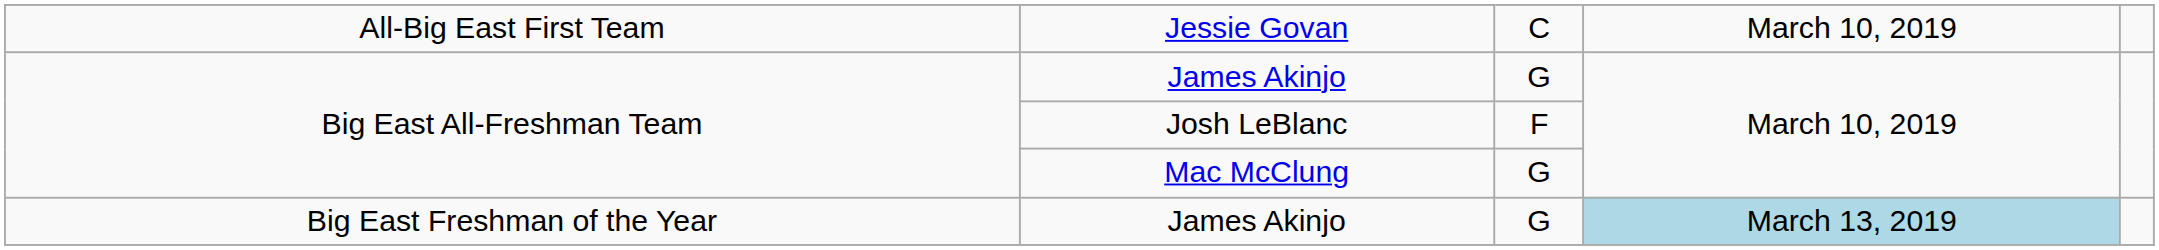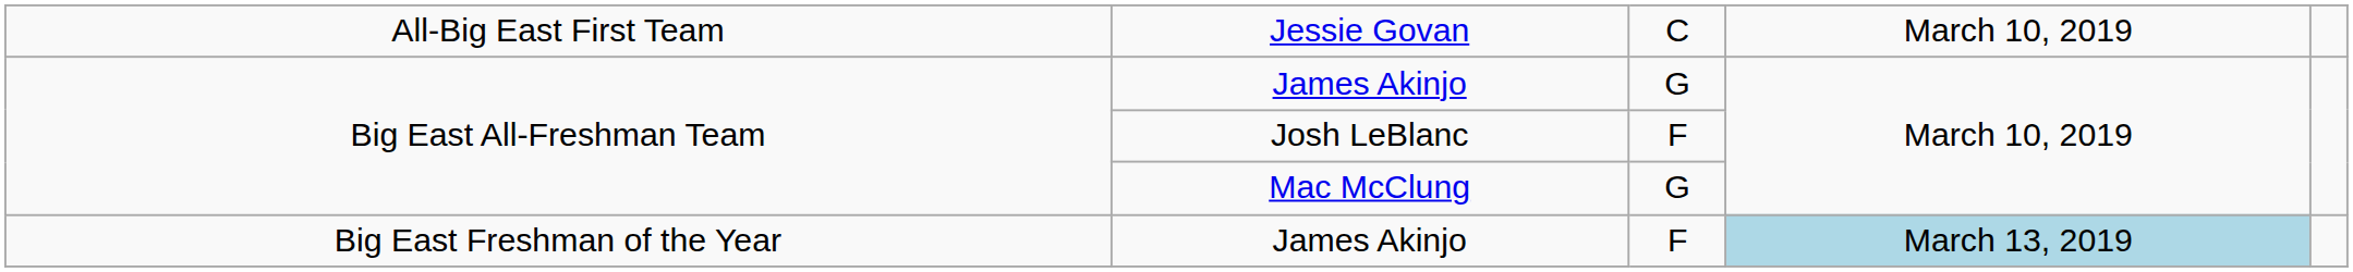 <table class="wikitable" style="width: 90%;text-align: center;">
 <tr align="center">
 <td rowspan="1">All-Big East First Team</td>
 <td><a href='#'>Jessie Govan</a></td>
 <td>C</td>
 <td>March 10, 2019</td>
 <td></td>
 </tr>
 <tr align="center">
 <td rowspan="3">Big East All-Freshman Team</td>
 <td><a href='#'>James Akinjo</a></td>
 <td>G</td>
 <td rowspan="3">March 10, 2019</td>
 <td rowspan="3"></td>
 </tr>
 <tr align="center">
 <td>Josh LeBlanc</td>
 <td>F</td>
 </tr>
 <tr align="center">
 <td><a href='#'>Mac McClung</a></td>
 <td>G</td>
 </tr>
 <tr align="center">
 <td rowspan="1">Big East Freshman of the Year</td>
 <td>James Akinjo</td>
-<td>G</td>
+<td>F</td>
 <td style="background: lightblue;">March 13, 2019</td>
 <td></td>
 </tr>
 </table>
